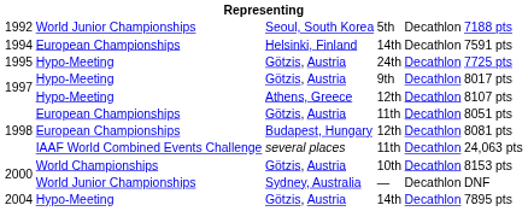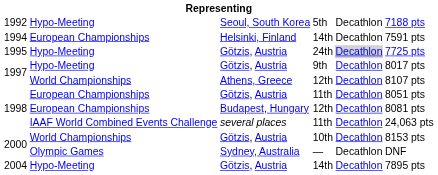 <table>
 <tr>
 <th colspan="6">Representing </th>
 </tr>
 <tr>
 <td>1992</td>
-<td><a href='#'>World Junior Championships</a></td>
+<td><a href='#'>Hypo-Meeting</a></td>
 <td><a href='#'>Seoul, South Korea</a></td>
 <td>5th</td>
 <td>Decathlon</td>
 <td><a href='#'>7188 pts</a></td>
 </tr>
 <tr>
 <td>1994</td>
 <td><a href='#'>European Championships</a></td>
 <td><a href='#'>Helsinki, Finland</a></td>
 <td>14th</td>
 <td>Decathlon</td>
 <td>7591 pts</td>
 </tr>
 <tr>
 <td>1995</td>
 <td><a href='#'>Hypo-Meeting</a></td>
 <td><a href='#'>Götzis</a>, <a href='#'>Austria</a></td>
 <td>24th</td>
-<td><a href='#'>Decathlon</a></td>
+<td style="background: lightgrey;"><a href='#'>Decathlon</a></td>
 <td><a href='#'>7725 pts</a></td>
 </tr>
 <tr>
 <td rowspan=2>1997</td>
 <td><a href='#'>Hypo-Meeting</a></td>
 <td><a href='#'>Götzis</a>, <a href='#'>Austria</a></td>
 <td>9th</td>
 <td><a href='#'>Decathlon</a></td>
 <td>8017 pts</td>
 </tr>
 <tr>
-<td><a href='#'>Hypo-Meeting</a></td>
+<td><a href='#'>World Championships</a></td>
 <td><a href='#'>Athens, Greece</a></td>
 <td>12th</td>
 <td><a href='#'>Decathlon</a></td>
 <td>8107 pts</td>
 </tr>
 <tr>
 <td rowspan=3>1998</td>
 <td><a href='#'>European Championships</a></td>
 <td><a href='#'>Götzis</a>, <a href='#'>Austria</a></td>
 <td>11th</td>
 <td><a href='#'>Decathlon</a></td>
 <td>8051 pts</td>
 </tr>
 <tr>
 <td><a href='#'>European Championships</a></td>
 <td><a href='#'>Budapest, Hungary</a></td>
 <td>12th</td>
 <td><a href='#'>Decathlon</a></td>
 <td>8081 pts</td>
 </tr>
 <tr>
 <td><a href='#'>IAAF World Combined Events Challenge</a></td>
 <td><em>several places</em></td>
 <td>11th</td>
 <td><a href='#'>Decathlon</a></td>
 <td>24,063 pts</td>
 </tr>
 <tr>
 <td rowspan=2>2000</td>
 <td><a href='#'>World Championships</a></td>
 <td><a href='#'>Götzis</a>, <a href='#'>Austria</a></td>
 <td>10th</td>
 <td><a href='#'>Decathlon</a></td>
 <td>8153 pts</td>
 </tr>
 <tr>
-<td><a href='#'>World Junior Championships</a></td>
+<td><a href='#'>Olympic Games</a></td>
 <td><a href='#'>Sydney, Australia</a></td>
 <td>—</td>
 <td>Decathlon</td>
 <td>DNF</td>
 </tr>
 <tr>
 <td>2004</td>
 <td><a href='#'>Hypo-Meeting</a></td>
 <td><a href='#'>Götzis</a>, <a href='#'>Austria</a></td>
 <td>14th</td>
 <td><a href='#'>Decathlon</a></td>
 <td>7895 pts</td>
 </tr>
 </table>
